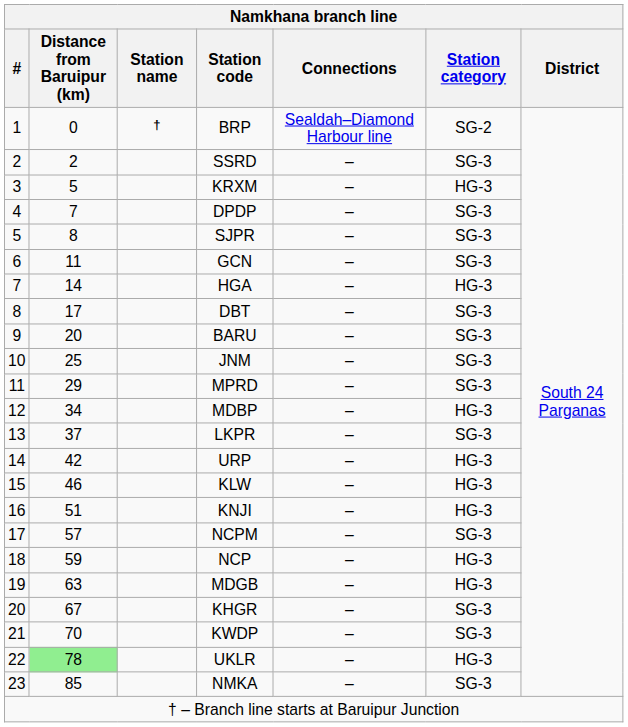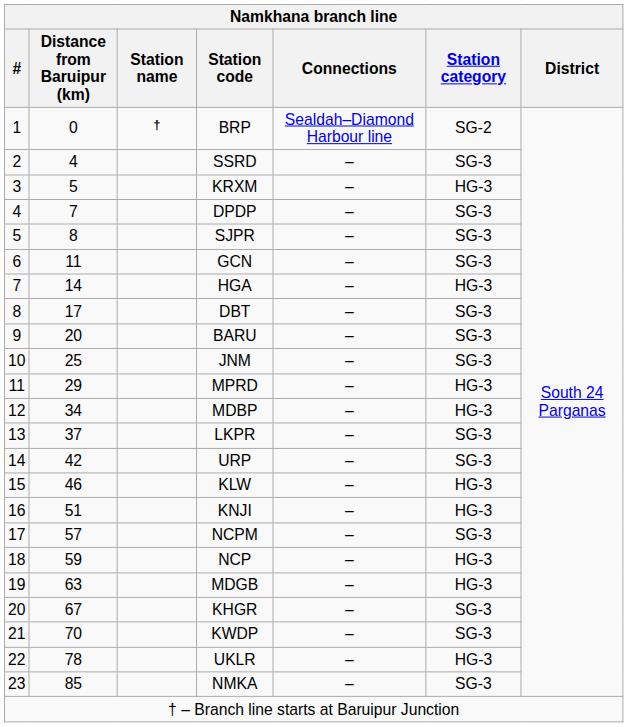 <table class="wikitable" style="text-align:center; width:50%;">
 <tr>
 <th colspan="7"><strong>Namkhana branch line</strong></th>
 </tr>
 <tr>
 <th style="max-width:1%;">#</th>
 <th style="max-width:1%;">Distance from <br> Baruipur (km)</th>
 <th style="max-width:5%;">Station name</th>
 <th style="max-width:1%;">Station code</th>
 <th style="max-width:5%;">Connections</th>
 <th><a href='#'>Station category</a></th>
 <th style="max-width:1%;">District</th>
 </tr>
 <tr>
 <td>1</td>
 <td>0</td>
 <td><strong><sup>†</sup></strong></td>
 <td>BRP</td>
 <td><a href='#'>Sealdah–Diamond Harbour line</a></td>
 <td>SG-2</td>
 <td rowspan=23><a href='#'>South 24 Parganas</a></td>
 </tr>
 <tr>
 <td>2</td>
-<td>2</td>
+<td>4</td>
 <td></td>
 <td>SSRD</td>
 <td>–</td>
 <td>SG-3</td>
 </tr>
 <tr>
 <td>3</td>
 <td>5</td>
 <td></td>
 <td>KRXM</td>
 <td>–</td>
 <td>HG-3</td>
 </tr>
 <tr>
 <td>4</td>
 <td>7</td>
 <td><strong></strong></td>
 <td>DPDP</td>
 <td>–</td>
 <td>SG-3</td>
 </tr>
 <tr>
 <td>5</td>
 <td>8</td>
 <td></td>
 <td>SJPR</td>
 <td>–</td>
 <td>SG-3</td>
 </tr>
 <tr>
 <td>6</td>
 <td>11</td>
 <td><strong></strong></td>
 <td>GCN</td>
 <td>–</td>
 <td>SG-3</td>
 </tr>
 <tr>
 <td>7</td>
 <td>14</td>
 <td></td>
 <td>HGA</td>
 <td>–</td>
 <td>HG-3</td>
 </tr>
 <tr>
 <td>8</td>
 <td>17</td>
 <td><strong></strong></td>
 <td>DBT</td>
 <td>–</td>
 <td>SG-3</td>
 </tr>
 <tr>
 <td>9</td>
 <td>20</td>
 <td></td>
 <td>BARU</td>
 <td>–</td>
 <td>SG-3</td>
 </tr>
 <tr>
 <td>10</td>
 <td>25</td>
 <td><strong></strong></td>
 <td>JNM</td>
 <td>–</td>
 <td>SG-3</td>
 </tr>
 <tr>
 <td>11</td>
 <td>29</td>
 <td><strong></strong></td>
 <td>MPRD</td>
 <td>–</td>
-<td>SG-3</td>
+<td>HG-3</td>
 </tr>
 <tr>
 <td>12</td>
 <td>34</td>
 <td></td>
 <td>MDBP</td>
 <td>–</td>
 <td>HG-3</td>
 </tr>
 <tr>
 <td>13</td>
 <td>37</td>
 <td><strong></strong></td>
 <td>LKPR</td>
 <td>–</td>
 <td>SG-3</td>
 </tr>
 <tr>
 <td>14</td>
 <td>42</td>
 <td></td>
 <td>URP</td>
 <td>–</td>
-<td>HG-3</td>
+<td>SG-3</td>
 </tr>
 <tr>
 <td>15</td>
 <td>46</td>
 <td></td>
 <td>KLW</td>
 <td>–</td>
 <td>HG-3</td>
 </tr>
 <tr>
 <td>16</td>
 <td>51</td>
 <td></td>
 <td>KNJI</td>
 <td>–</td>
 <td>HG-3</td>
 </tr>
 <tr>
 <td>17</td>
 <td>57</td>
 <td></td>
 <td>NCPM</td>
 <td>–</td>
 <td>SG-3</td>
 </tr>
 <tr>
 <td>18</td>
 <td>59</td>
 <td><strong></strong></td>
 <td>NCP</td>
 <td>–</td>
 <td>HG-3</td>
 </tr>
 <tr>
 <td>19</td>
 <td>63</td>
 <td></td>
 <td>MDGB</td>
 <td>–</td>
 <td>HG-3</td>
 </tr>
 <tr>
 <td>20</td>
 <td>67</td>
 <td></td>
 <td>KHGR</td>
 <td>–</td>
 <td>SG-3</td>
 </tr>
 <tr>
 <td>21</td>
 <td>70</td>
 <td><strong></strong></td>
 <td>KWDP</td>
 <td>–</td>
 <td>SG-3</td>
 </tr>
 <tr>
 <td>22</td>
-<td style="background: lightgreen;">78</td>
+<td>78</td>
 <td></td>
 <td>UKLR</td>
 <td>–</td>
 <td>HG-3</td>
 </tr>
 <tr>
 <td>23</td>
 <td>85</td>
 <td><strong></strong></td>
 <td>NMKA</td>
 <td>–</td>
 <td>SG-3</td>
 </tr>
 <tr>
 <td colspan="7">† – Branch line starts at Baruipur Junction</td>
 </tr>
 </table>
